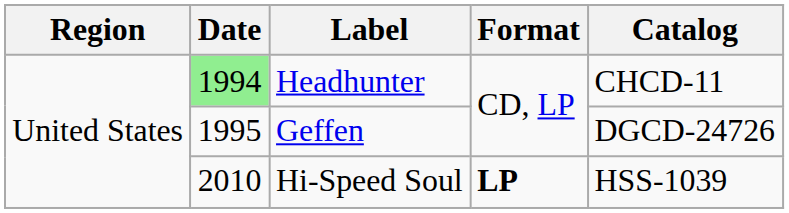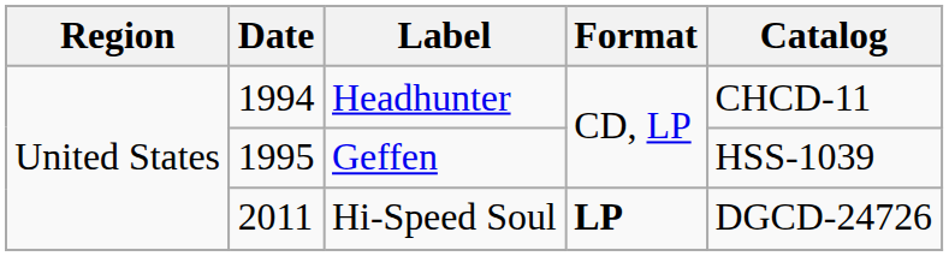 <table class="wikitable">
 <tr>
 <th>Region</th>
 <th>Date</th>
 <th>Label</th>
 <th>Format</th>
 <th>Catalog</th>
 </tr>
 <tr>
 <td rowspan="3">United States</td>
-<td style="background: lightgreen;">1994</td>
+<td>1994</td>
 <td><a href='#'>Headhunter</a></td>
 <td rowspan="2">CD, <a href='#'>LP</a></td>
 <td>CHCD-11</td>
 </tr>
 <tr>
 <td>1995</td>
 <td><a href='#'>Geffen</a></td>
+<td>HSS-1039</td>
+</tr>
+<tr>
+<td>2011</td>
+<td>Hi-Speed Soul</td>
+<td><strong>LP</strong></td>
 <td>DGCD-24726</td>
 </tr>
-<tr>
-<td>2010</td>
-<td>Hi-Speed Soul</td>
-<td><strong>LP</strong></td>
-<td>HSS-1039</td>
-</tr>
 </table>
